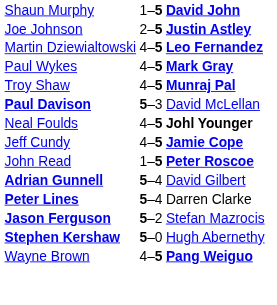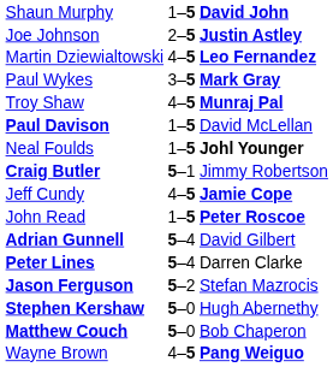 <table>
 <tr>
 <td> <a href='#'>Shaun Murphy</a></td>
 <td align="center">1–<strong>5</strong></td>
 <td> <strong><a href='#'>David John</a></strong></td>
 </tr>
 <tr>
 <td> <a href='#'>Joe Johnson</a></td>
 <td align="center">2–<strong>5</strong></td>
 <td> <strong><a href='#'>Justin Astley</a></strong></td>
 </tr>
 <tr>
 <td> <a href='#'>Martin Dziewialtowski</a></td>
 <td align="center">4–<strong>5</strong></td>
 <td> <strong><a href='#'>Leo Fernandez</a></strong></td>
 </tr>
 <tr>
 <td> <a href='#'>Paul Wykes</a></td>
-<td align="center">4–<strong>5</strong></td>
+<td align="center">3–<strong>5</strong></td>
 <td> <strong><a href='#'>Mark Gray</a></strong></td>
 </tr>
 <tr>
 <td> <a href='#'>Troy Shaw</a></td>
 <td align="center">4–<strong>5</strong></td>
 <td> <strong><a href='#'>Munraj Pal</a></strong></td>
 </tr>
 <tr>
 <td> <strong><a href='#'>Paul Davison</a></strong></td>
-<td align="center"><strong>5</strong>–3</td>
+<td align="center">1–<strong>5</strong></td>
 <td> <a href='#'>David McLellan</a></td>
 </tr>
 <tr>
 <td> <a href='#'>Neal Foulds</a></td>
-<td align="center">4–<strong>5</strong></td>
+<td align="center">1–<strong>5</strong></td>
 <td> <strong>Johl Younger</strong></td>
+</tr>
+<tr>
+<td> <strong><a href='#'>Craig Butler</a></strong></td>
+<td align="center"><strong>5</strong>–1</td>
+<td> <a href='#'>Jimmy Robertson</a></td>
 </tr>
 <tr>
 <td> <a href='#'>Jeff Cundy</a></td>
 <td align="center">4–<strong>5</strong></td>
 <td> <strong><a href='#'>Jamie Cope</a></strong></td>
 </tr>
 <tr>
 <td> <a href='#'>John Read</a></td>
 <td align="center">1–<strong>5</strong></td>
 <td> <strong><a href='#'>Peter Roscoe</a></strong></td>
 </tr>
 <tr>
 <td> <strong><a href='#'>Adrian Gunnell</a></strong></td>
 <td align="center"><strong>5</strong>–4</td>
 <td> <a href='#'>David Gilbert</a></td>
 </tr>
 <tr>
 <td> <strong><a href='#'>Peter Lines</a></strong></td>
 <td align="center"><strong>5</strong>–4</td>
 <td> Darren Clarke</td>
 </tr>
 <tr>
 <td> <strong><a href='#'>Jason Ferguson</a></strong></td>
 <td align="center"><strong>5</strong>–2</td>
 <td> <a href='#'>Stefan Mazrocis</a></td>
 </tr>
 <tr>
 <td> <strong><a href='#'>Stephen Kershaw</a></strong></td>
 <td align="center"><strong>5</strong>–0</td>
 <td> <a href='#'>Hugh Abernethy</a></td>
 </tr>
 <tr>
+<td> <strong><a href='#'>Matthew Couch</a></strong></td>
+<td align="center"><strong>5</strong>–0</td>
+<td> <a href='#'>Bob Chaperon</a></td>
+</tr>
+<tr>
 <td> <a href='#'>Wayne Brown</a></td>
 <td align="center">4–<strong>5</strong></td>
 <td> <strong><a href='#'>Pang Weiguo</a></strong></td>
 </tr>
 </table>
